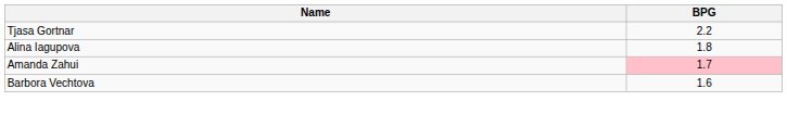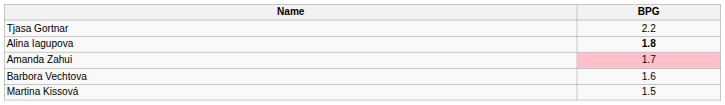 <table class=wikitable width="90%">
 <tr>
 <th width="80%">Name</th>
 <th width="20%">BPG</th>
 </tr>
 <tr>
 <td> Tjasa Gortnar</td>
 <td align=center>2.2</td>
 </tr>
 <tr>
 <td> Alina Iagupova</td>
-<td align=center>1.8</td>
+<td align=center><strong>1.8</strong></td>
 </tr>
 <tr>
 <td> Amanda Zahui</td>
 <td align=center style="background: pink;">1.7</td>
 </tr>
 <tr>
 <td> Barbora Vechtova</td>
 <td align=center>1.6</td>
 </tr>
+<tr>
+<td> Martina Kissová</td>
+<td align=center>1.5</td>
+</tr>
 </table>
